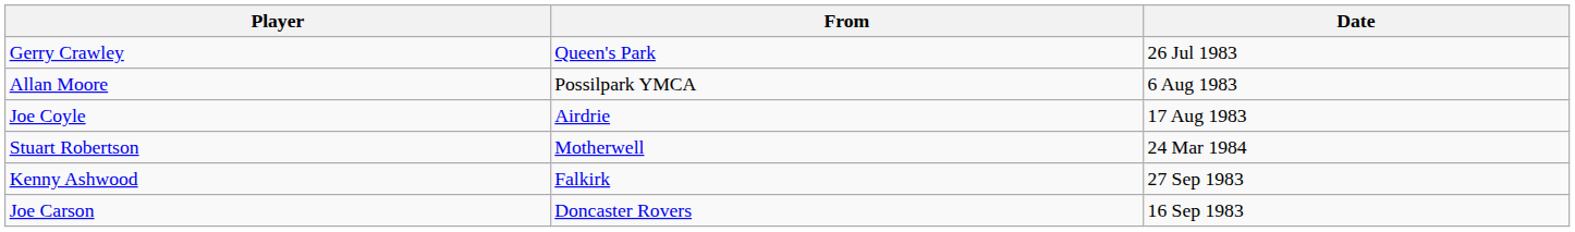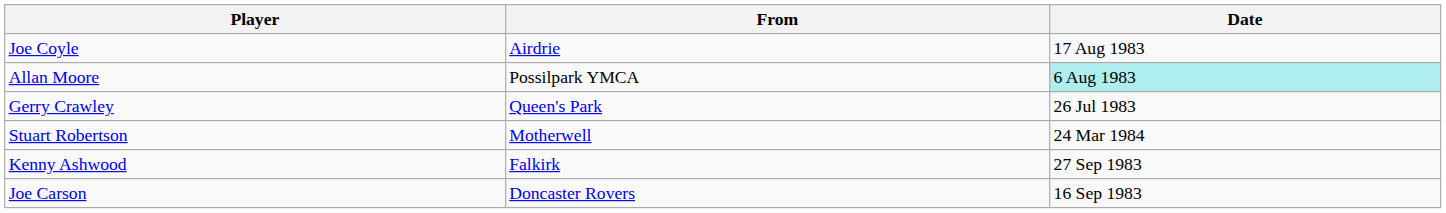 <table class="wikitable" style="text-align:center; font-size:95%;width:98%; text-align:left">
 <tr>
 <th>Player</th>
 <th>From</th>
 <th>Date</th>
 </tr>
 <tr>
-<td> <a href='#'>Gerry Crawley</a></td>
-<td> <a href='#'>Queen's Park</a></td>
-<td>26 Jul 1983</td>
+<td> <a href='#'>Joe Coyle</a></td>
+<td> <a href='#'>Airdrie</a></td>
+<td>17 Aug 1983</td>
 </tr>
 <tr>
 <td> <a href='#'>Allan Moore</a></td>
 <td> Possilpark YMCA</td>
-<td>6 Aug 1983</td>
+<td style="background: paleturquoise;">6 Aug 1983</td>
 </tr>
 <tr>
-<td> <a href='#'>Joe Coyle</a></td>
-<td> <a href='#'>Airdrie</a></td>
-<td>17 Aug 1983</td>
+<td> <a href='#'>Gerry Crawley</a></td>
+<td> <a href='#'>Queen's Park</a></td>
+<td>26 Jul 1983</td>
 </tr>
 <tr>
 <td> <a href='#'>Stuart Robertson</a></td>
 <td> <a href='#'>Motherwell</a></td>
 <td>24 Mar 1984</td>
 </tr>
 <tr>
 <td> <a href='#'>Kenny Ashwood</a></td>
 <td> <a href='#'>Falkirk</a></td>
 <td>27 Sep 1983</td>
 </tr>
 <tr>
 <td> <a href='#'>Joe Carson</a></td>
 <td> <a href='#'>Doncaster Rovers</a></td>
 <td>16 Sep 1983</td>
 </tr>
 </table>
